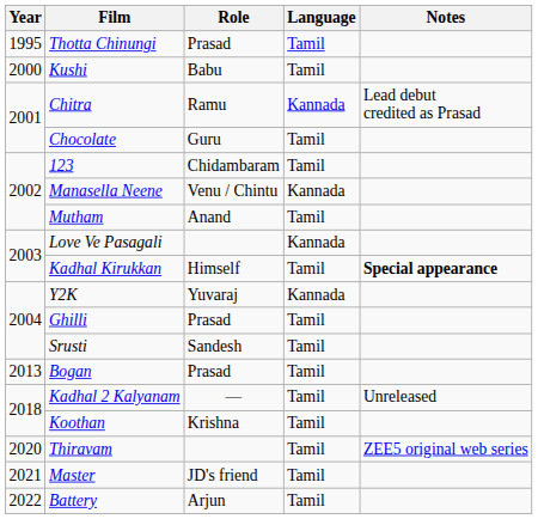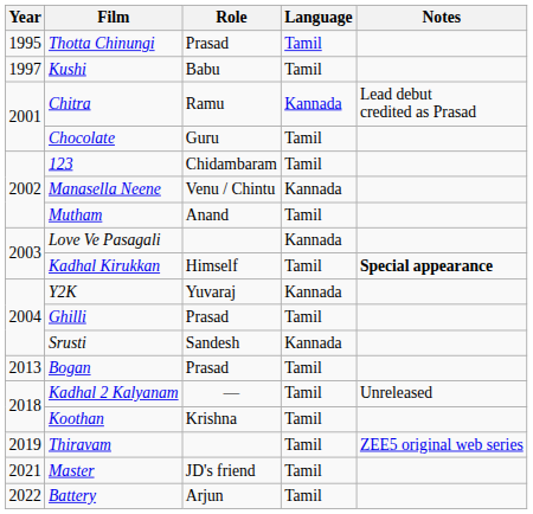 <table class="wikitable sortable">
 <tr>
 <th>Year</th>
 <th>Film</th>
 <th>Role</th>
 <th>Language</th>
 <th>Notes</th>
 </tr>
 <tr>
 <td>1995</td>
 <td><em><a href='#'>Thotta Chinungi</a></em></td>
 <td>Prasad</td>
 <td><a href='#'>Tamil</a></td>
 <td></td>
 </tr>
 <tr>
-<td>2000</td>
+<td>1997</td>
 <td><em><a href='#'>Kushi</a></em></td>
 <td>Babu</td>
 <td>Tamil</td>
 <td></td>
 </tr>
 <tr>
 <td rowspan="2">2001</td>
 <td><em><a href='#'>Chitra</a></em></td>
 <td>Ramu</td>
 <td><a href='#'>Kannada</a></td>
 <td>Lead debut<br>credited as Prasad</td>
 </tr>
 <tr>
 <td><em><a href='#'>Chocolate</a></em></td>
 <td>Guru</td>
 <td>Tamil</td>
 <td></td>
 </tr>
 <tr>
 <td rowspan="3">2002</td>
 <td><em><a href='#'>123</a></em></td>
 <td>Chidambaram</td>
 <td>Tamil</td>
 <td></td>
 </tr>
 <tr>
 <td><em><a href='#'>Manasella Neene</a></em></td>
 <td>Venu / Chintu</td>
 <td>Kannada</td>
 <td></td>
 </tr>
 <tr>
 <td><em><a href='#'>Mutham</a></em></td>
 <td>Anand</td>
 <td>Tamil</td>
 <td></td>
 </tr>
 <tr>
 <td rowspan="2">2003</td>
 <td><em>Love Ve Pasagali</em></td>
 <td></td>
 <td>Kannada</td>
 <td></td>
 </tr>
 <tr>
 <td><em><a href='#'>Kadhal Kirukkan</a></em></td>
 <td>Himself</td>
 <td>Tamil</td>
 <td><strong>Special appearance</strong></td>
 </tr>
 <tr>
 <td rowspan="3">2004</td>
 <td><em>Y2K</em></td>
 <td>Yuvaraj</td>
 <td>Kannada</td>
 <td></td>
 </tr>
 <tr>
 <td><em><a href='#'>Ghilli</a></em></td>
 <td>Prasad</td>
 <td>Tamil</td>
 <td></td>
 </tr>
 <tr>
 <td><em>Srusti</em></td>
 <td>Sandesh</td>
-<td>Tamil</td>
+<td>Kannada</td>
 <td></td>
 </tr>
 <tr>
 <td>2013</td>
 <td><em><a href='#'>Bogan</a></em></td>
 <td>Prasad</td>
 <td>Tamil</td>
 <td></td>
 </tr>
 <tr>
 <td rowspan="2">2018</td>
 <td><em><a href='#'>Kadhal 2 Kalyanam</a></em></td>
 <td style="text-align:center;">—</td>
 <td>Tamil</td>
 <td>Unreleased</td>
 </tr>
 <tr>
 <td><em><a href='#'>Koothan</a></em></td>
 <td>Krishna</td>
 <td>Tamil</td>
 <td></td>
 </tr>
 <tr>
-<td>2020</td>
+<td>2019</td>
 <td><em><a href='#'>Thiravam</a></em></td>
 <td></td>
 <td>Tamil</td>
 <td><a href='#'>ZEE5 original web series</a></td>
 </tr>
 <tr>
 <td>2021</td>
 <td><em><a href='#'>Master</a></em></td>
 <td>JD's friend</td>
 <td>Tamil</td>
 <td></td>
 </tr>
 <tr>
 <td>2022</td>
 <td><em><a href='#'>Battery</a></em></td>
 <td>Arjun</td>
 <td>Tamil</td>
 <td></td>
 </tr>
 </table>
